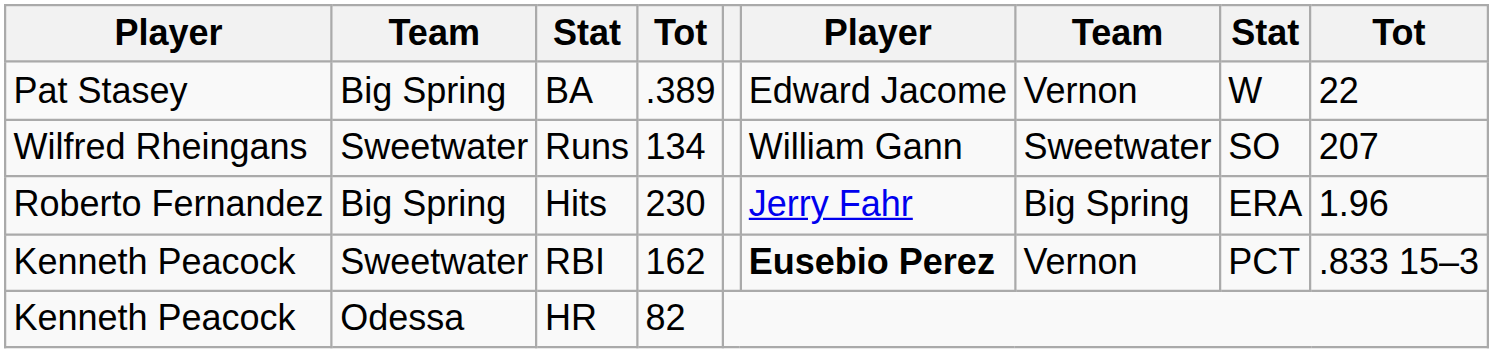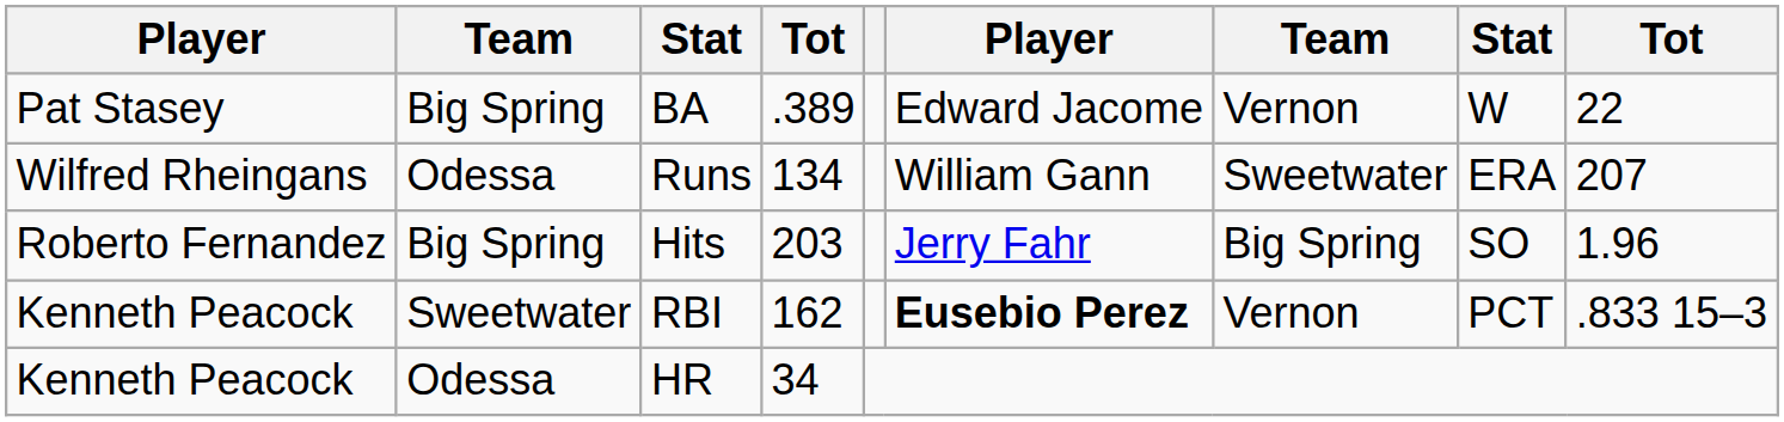 <table class="wikitable">
 <tr>
 <th>Player</th>
 <th>Team</th>
 <th>Stat</th>
 <th>Tot</th>
 <th></th>
 <th>Player</th>
 <th>Team</th>
 <th>Stat</th>
 <th>Tot</th>
 </tr>
 <tr>
 <td>Pat Stasey</td>
 <td>Big Spring</td>
 <td>BA</td>
 <td>.389</td>
 <td></td>
 <td>Edward Jacome</td>
 <td>Vernon</td>
 <td>W</td>
 <td>22</td>
 </tr>
 <tr>
 <td>Wilfred Rheingans</td>
-<td>Sweetwater</td>
+<td>Odessa</td>
 <td>Runs</td>
 <td>134</td>
 <td></td>
 <td>William Gann</td>
 <td>Sweetwater</td>
-<td>SO</td>
+<td>ERA</td>
 <td>207</td>
 </tr>
 <tr>
 <td>Roberto Fernandez</td>
 <td>Big Spring</td>
 <td>Hits</td>
-<td>230</td>
+<td>203</td>
 <td></td>
 <td><a href='#'>Jerry Fahr</a></td>
 <td>Big Spring</td>
-<td>ERA</td>
+<td>SO</td>
 <td>1.96</td>
 </tr>
 <tr>
 <td>Kenneth Peacock</td>
 <td>Sweetwater</td>
 <td>RBI</td>
 <td>162</td>
 <td></td>
 <td><strong>Eusebio Perez</strong></td>
 <td>Vernon</td>
 <td>PCT</td>
 <td>.833 15–3</td>
 </tr>
 <tr>
 <td>Kenneth Peacock</td>
 <td>Odessa</td>
 <td>HR</td>
-<td>82</td>
+<td>34</td>
 </tr>
 </table>
